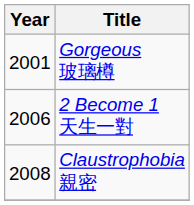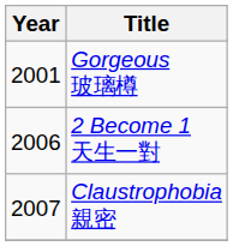 <table class="wikitable" style="font-size: 95%;">
 <tr>
 <th>Year</th>
 <th>Title</th>
 </tr>
 <tr>
 <td>2001</td>
 <td><em><a href='#'>Gorgeous</a></em><br><a href='#'>玻璃樽</a></td>
 </tr>
 <tr>
 <td>2006</td>
 <td><em><a href='#'>2 Become 1</a></em><br><a href='#'>天生一對</a></td>
 </tr>
 <tr>
-<td>2008</td>
+<td>2007</td>
 <td><em><a href='#'>Claustrophobia</a></em><br><a href='#'>親密</a></td>
 </tr>
 <tr>
 </tr>
 </table>
